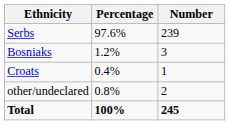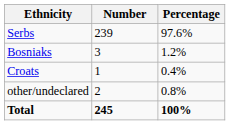 <table class="wikitable">
 <tr>
 <th width="100px">Ethnicity</th>
+<th width="80px">Number</th>
 <th width="80px">Percentage</th>
-<th width="80px">Number</th>
 </tr>
 <tr>
 <td><a href='#'>Serbs</a></td>
+<td>239</td>
 <td>97.6%</td>
-<td>239</td>
 </tr>
 <tr>
 <td><a href='#'>Bosniaks</a></td>
+<td>3</td>
 <td>1.2%</td>
-<td>3</td>
 </tr>
 <tr>
 <td><a href='#'>Croats</a></td>
+<td>1</td>
 <td>0.4%</td>
-<td>1</td>
 </tr>
 <tr>
 <td>other/undeclared</td>
+<td>2</td>
 <td>0.8%</td>
-<td>2</td>
 </tr>
 <tr>
 <td><strong>Total</strong></td>
+<td><strong>245</strong></td>
 <td><strong>100%</strong></td>
-<td><strong>245</strong></td>
 </tr>
 </table>
